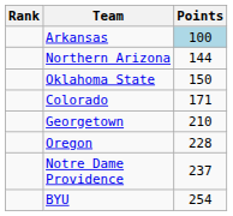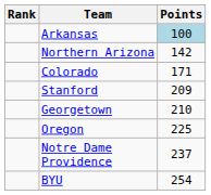 <table class="wikitable sortable" style="text-align:center">
 <tr>
 <th>Rank</th>
 <th>Team</th>
 <th>Points</th>
 </tr>
 <tr>
 <td></td>
 <td align=left><a href='#'>Arkansas</a></td>
 <td style="background: lightblue;">100</td>
 </tr>
 <tr>
 <td></td>
 <td align=left><a href='#'>Northern Arizona</a></td>
-<td>144</td>
-</tr>
-<tr>
-<td></td>
-<td align=left><a href='#'>Oklahoma State</a></td>
-<td>150</td>
+<td>142</td>
 </tr>
 <tr>
 <td></td>
 <td align=left><a href='#'>Colorado</a></td>
 <td>171</td>
+</tr>
+<tr>
+<td></td>
+<td align=left><a href='#'>Stanford</a></td>
+<td>209</td>
 </tr>
 <tr>
 <td></td>
 <td align=left><a href='#'>Georgetown</a></td>
 <td>210</td>
 </tr>
 <tr>
 <td></td>
 <td align=left><a href='#'>Oregon</a></td>
-<td>228</td>
+<td>225</td>
 </tr>
 <tr>
 <td></td>
 <td align=left><a href='#'>Notre Dame</a><br><a href='#'>Providence</a></td>
 <td>237</td>
 </tr>
 <tr>
 <td></td>
 <td align=left><a href='#'>BYU</a></td>
 <td>254</td>
 </tr>
 </table>
